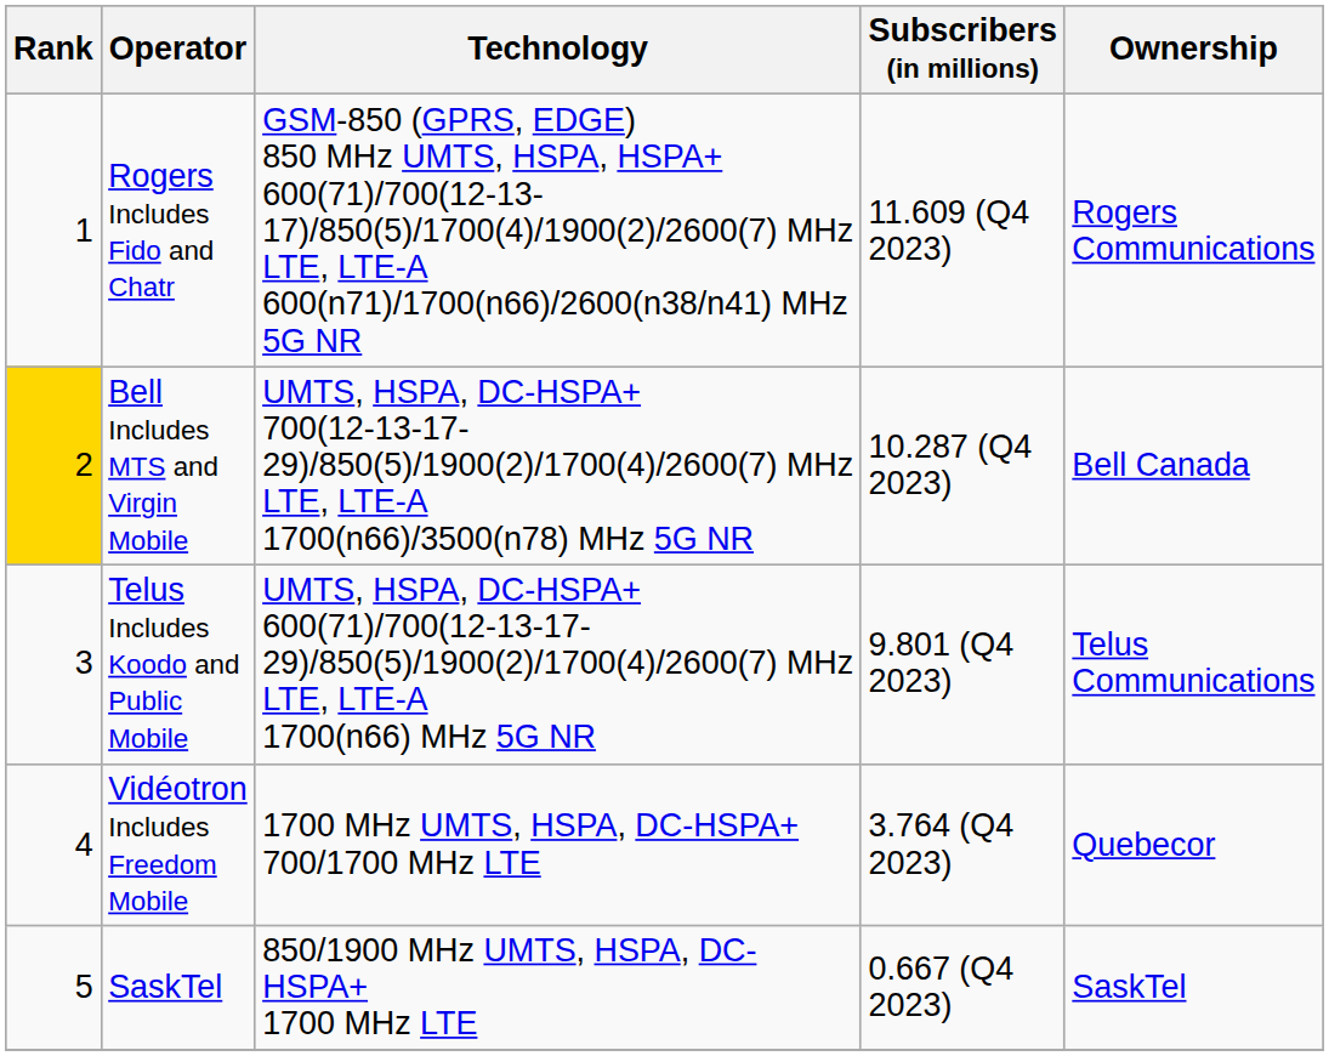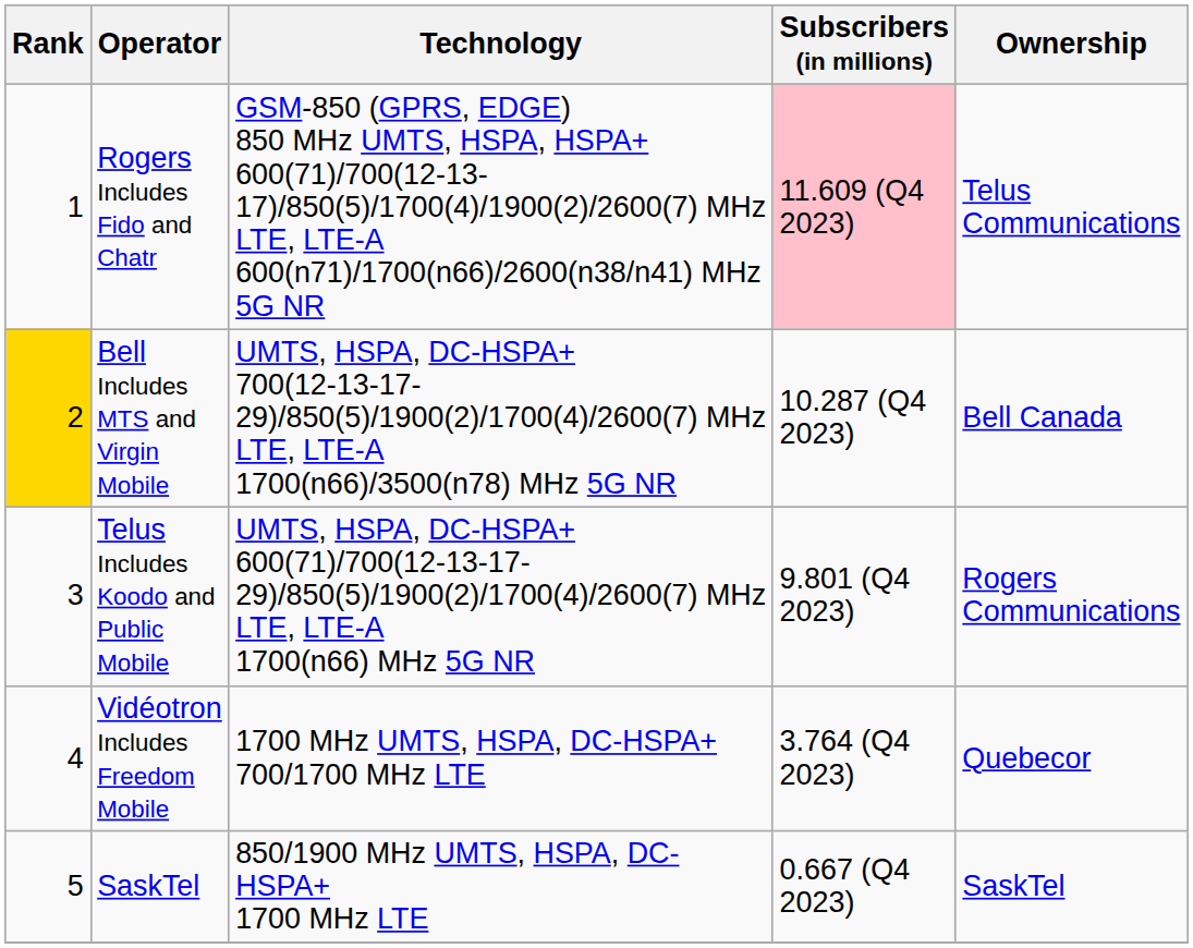 <table class="wikitable">
 <tr>
 <th style="width:3%;">Rank</th>
 <th style="width:15%;">Operator</th>
 <th style="width:30%;">Technology</th>
 <th style="width:20%;">Subscribers<br><small>(in millions)</small></th>
 <th style="width:32%;">Ownership</th>
 </tr>
 <tr>
 <td style="text-align:right;">1</td>
 <td><a href='#'>Rogers</a><br><small>Includes <a href='#'>Fido</a> and <a href='#'>Chatr</a></small></td>
 <td><a href='#'>GSM</a>-850 (<a href='#'>GPRS</a>, <a href='#'>EDGE</a>)<br> 850 MHz <a href='#'>UMTS</a>, <a href='#'>HSPA</a>, <a href='#'>HSPA+</a> <br>600(71)/700(12-13-17)/850(5)/1700(4)/1900(2)/2600(7) MHz <a href='#'>LTE</a>, <a href='#'>LTE-A</a><br>600(n71)/1700(n66)/2600(n38/n41) MHz <a href='#'>5G NR</a></td>
-<td>11.609 (Q4 2023)</td>
-<td><a href='#'>Rogers Communications</a></td>
+<td style="background: pink;">11.609 (Q4 2023)</td>
+<td><a href='#'>Telus Communications</a></td>
 </tr>
 <tr>
 <td align=right style="background: gold;">2</td>
 <td><a href='#'>Bell</a><br><small>Includes <a href='#'>MTS</a> and <a href='#'>Virgin Mobile</a></small></td>
 <td><a href='#'>UMTS</a>, <a href='#'>HSPA</a>, <a href='#'>DC-HSPA+</a> <br>700(12-13-17-29)/850(5)/1900(2)/1700(4)/2600(7) MHz <a href='#'>LTE</a>, <a href='#'>LTE-A</a><br>1700(n66)/3500(n78) MHz <a href='#'>5G NR</a></td>
 <td>10.287 (Q4 2023)</td>
 <td><a href='#'>Bell Canada</a></td>
 </tr>
 <tr>
 <td align=right>3</td>
 <td><a href='#'>Telus</a><br><small>Includes <a href='#'>Koodo</a> and <a href='#'>Public Mobile</a></small></td>
 <td><a href='#'>UMTS</a>, <a href='#'>HSPA</a>, <a href='#'>DC-HSPA+</a> <br> 600(71)/700(12-13-17-29)/850(5)/1900(2)/1700(4)/2600(7) MHz <a href='#'>LTE</a>, <a href='#'>LTE-A</a><br>1700(n66) MHz <a href='#'>5G NR</a></td>
 <td>9.801 (Q4 2023)</td>
-<td><a href='#'>Telus Communications</a></td>
+<td><a href='#'>Rogers Communications</a></td>
 </tr>
 <tr>
 <td align=right>4</td>
 <td><a href='#'>Vidéotron</a><br><small>Includes <a href='#'>Freedom Mobile</a></small></td>
 <td>1700 MHz <a href='#'>UMTS</a>, <a href='#'>HSPA</a>, <a href='#'>DC-HSPA+</a><br>700/1700 MHz <a href='#'>LTE</a></td>
 <td>3.764 (Q4 2023)</td>
 <td><a href='#'>Quebecor</a></td>
 </tr>
 <tr>
 <td align=right>5</td>
 <td><a href='#'>SaskTel</a></td>
 <td>850/1900 MHz <a href='#'>UMTS</a>, <a href='#'>HSPA</a>, <a href='#'>DC-HSPA+</a> <br>1700 MHz <a href='#'>LTE</a></td>
 <td>0.667 (Q4 2023)</td>
 <td><a href='#'>SaskTel</a></td>
 </tr>
 <tr>
 </tr>
 </table>
